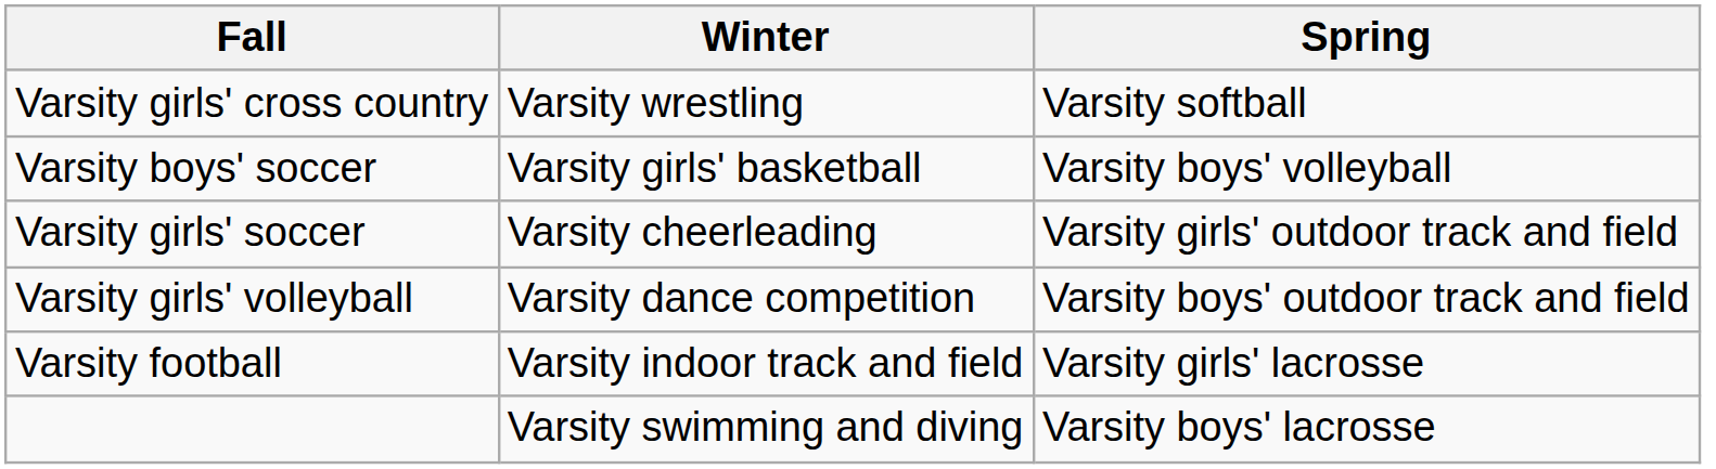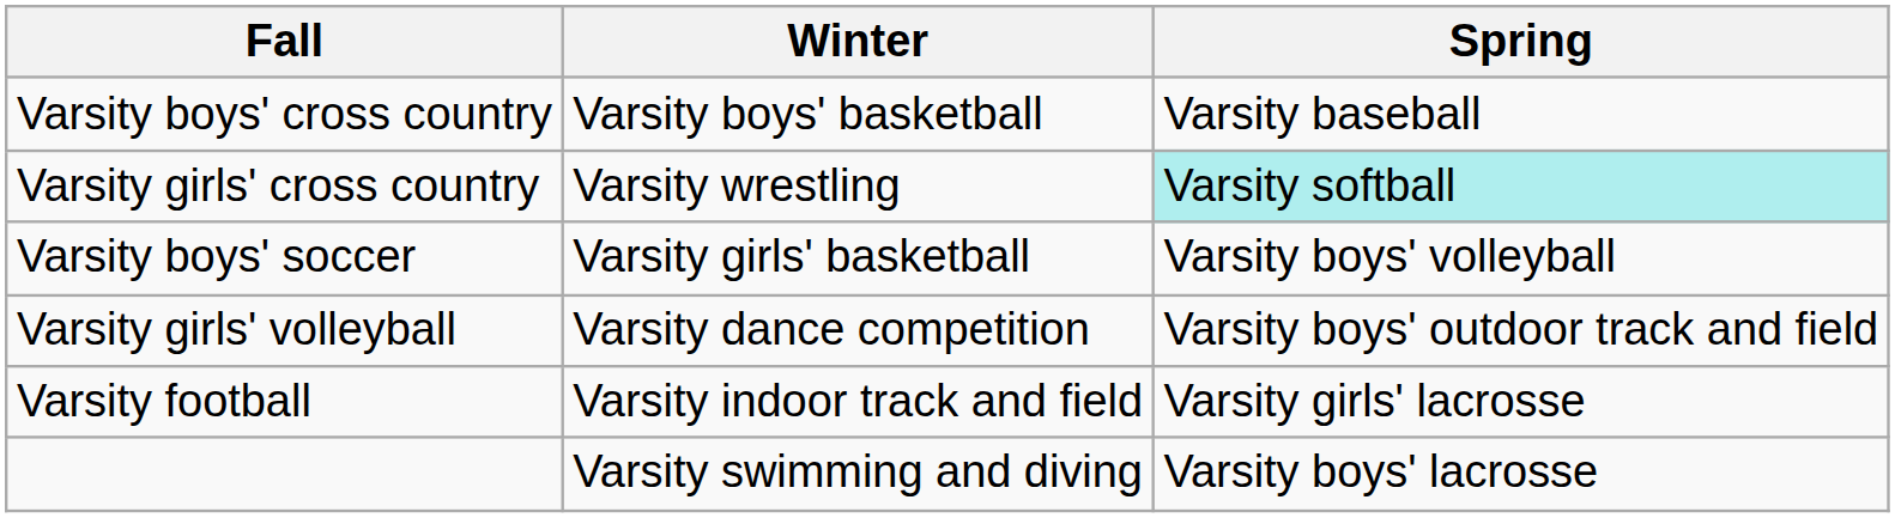 <table class="wikitable">
 <tr>
 <th>Fall</th>
 <th>Winter</th>
 <th>Spring</th>
 </tr>
 <tr>
+<td>Varsity boys' cross country</td>
+<td>Varsity boys' basketball</td>
+<td>Varsity baseball</td>
+</tr>
+<tr>
 <td>Varsity girls' cross country</td>
 <td>Varsity wrestling</td>
-<td>Varsity softball</td>
+<td style="background: paleturquoise;">Varsity softball</td>
 </tr>
 <tr>
 <td>Varsity boys' soccer</td>
 <td>Varsity girls' basketball</td>
 <td>Varsity boys' volleyball</td>
-</tr>
-<tr>
-<td>Varsity girls' soccer</td>
-<td>Varsity cheerleading</td>
-<td>Varsity girls' outdoor track and field</td>
 </tr>
 <tr>
 <td>Varsity girls' volleyball</td>
 <td>Varsity dance competition</td>
 <td>Varsity boys' outdoor track and field</td>
 </tr>
 <tr>
 <td>Varsity football</td>
 <td>Varsity indoor track and field</td>
 <td>Varsity girls' lacrosse</td>
 </tr>
 <tr>
 <td></td>
 <td>Varsity swimming and diving</td>
 <td>Varsity boys' lacrosse</td>
 </tr>
 </table>
